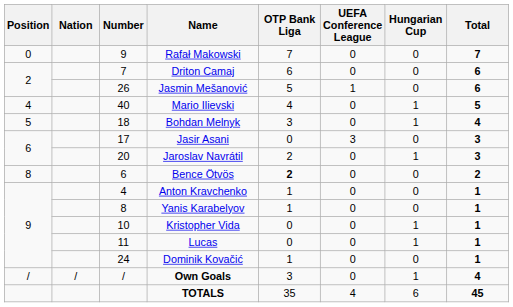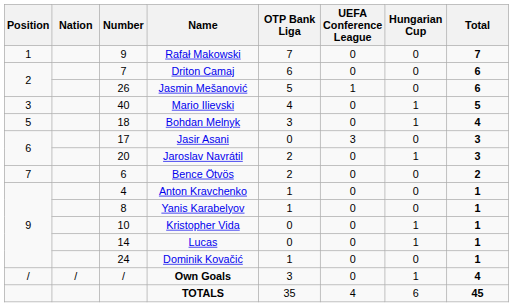 <table class="wikitable" style="font-size: 95%; text-align: center;">
 <tr>
 <th width=60>Position</th>
 <th width=60>Nation</th>
 <th width=60>Number</th>
 <th width=150>Name</th>
 <th width=80>OTP Bank Liga</th>
 <th width=80>UEFA Conference League</th>
 <th width=80>Hungarian Cup</th>
 <th width=80>Total</th>
 </tr>
 <tr>
-<td>0</td>
+<td>1</td>
 <td></td>
 <td>9</td>
 <td><a href='#'>Rafał Makowski</a></td>
 <td>7</td>
 <td>0</td>
 <td>0</td>
 <td><strong>7</strong></td>
 </tr>
 <tr>
 <td rowspan="2">2</td>
 <td></td>
 <td>7</td>
 <td><a href='#'>Driton Camaj</a></td>
 <td>6</td>
 <td>0</td>
 <td>0</td>
 <td><strong>6</strong></td>
 </tr>
 <tr>
 <td></td>
 <td>26</td>
 <td><a href='#'>Jasmin Mešanović</a></td>
 <td>5</td>
 <td>1</td>
 <td>0</td>
 <td><strong>6</strong></td>
 </tr>
 <tr>
-<td>4</td>
+<td>3</td>
 <td></td>
 <td>40</td>
 <td><a href='#'>Mario Ilievski</a></td>
 <td>4</td>
 <td>0</td>
 <td>1</td>
 <td><strong>5</strong></td>
 </tr>
 <tr>
 <td>5</td>
 <td></td>
 <td>18</td>
 <td><a href='#'>Bohdan Melnyk</a></td>
 <td>3</td>
 <td>0</td>
 <td>1</td>
 <td><strong>4</strong></td>
 </tr>
 <tr>
 <td rowspan="2">6</td>
 <td></td>
 <td>17</td>
 <td><a href='#'>Jasir Asani</a></td>
 <td>0</td>
 <td>3</td>
 <td>0</td>
 <td><strong>3</strong></td>
 </tr>
 <tr>
 <td></td>
 <td>20</td>
 <td><a href='#'>Jaroslav Navrátil</a></td>
 <td>2</td>
 <td>0</td>
 <td>1</td>
 <td><strong>3</strong></td>
 </tr>
 <tr>
-<td>8</td>
+<td>7</td>
 <td></td>
 <td>6</td>
 <td><a href='#'>Bence Ötvös</a></td>
-<td><strong>2</strong></td>
+<td>2</td>
 <td>0</td>
 <td>0</td>
 <td><strong>2</strong></td>
 </tr>
 <tr>
 <td rowspan="5">9</td>
 <td></td>
 <td>4</td>
 <td><a href='#'>Anton Kravchenko</a></td>
 <td>1</td>
 <td>0</td>
 <td>0</td>
 <td><strong>1</strong></td>
 </tr>
 <tr>
 <td></td>
 <td>8</td>
 <td><a href='#'>Yanis Karabelyov</a></td>
 <td>1</td>
 <td>0</td>
 <td>0</td>
 <td><strong>1</strong></td>
 </tr>
 <tr>
 <td></td>
 <td>10</td>
 <td><a href='#'>Kristopher Vida</a></td>
 <td>0</td>
 <td>0</td>
 <td>1</td>
 <td><strong>1</strong></td>
 </tr>
 <tr>
 <td></td>
-<td>11</td>
+<td>14</td>
 <td><a href='#'>Lucas</a></td>
 <td>0</td>
 <td>0</td>
 <td>1</td>
 <td><strong>1</strong></td>
 </tr>
 <tr>
 <td></td>
 <td>24</td>
 <td><a href='#'>Dominik Kovačić</a></td>
 <td>1</td>
 <td>0</td>
 <td>0</td>
 <td><strong>1</strong></td>
 </tr>
 <tr>
 <td>/</td>
 <td>/</td>
 <td>/</td>
 <td><strong>Own Goals</strong></td>
 <td>3</td>
 <td>0</td>
 <td>1</td>
 <td><strong>4</strong></td>
 </tr>
 <tr>
 <td></td>
 <td></td>
 <td></td>
 <td><strong>TOTALS</strong></td>
 <td>35</td>
 <td>4</td>
 <td>6</td>
 <td><strong>45</strong></td>
 </tr>
 </table>
